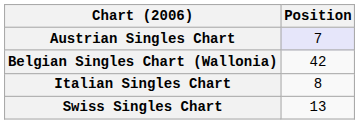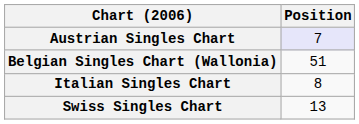 <table class="wikitable sortable plainrowheaders">
 <tr>
 <th>Chart (2006)</th>
 <th>Position</th>
 </tr>
 <tr>
 <th scope="row">Austrian Singles Chart</th>
 <td style="background: lavender; text-align:center;">7</td>
 </tr>
 <tr>
 <th scope="row">Belgian Singles Chart (Wallonia)</th>
-<td style="text-align:center;">42</td>
+<td style="text-align:center;">51</td>
 </tr>
 <tr>
 <th scope="row">Italian Singles Chart</th>
 <td style="text-align:center;">8</td>
 </tr>
 <tr>
 <th scope="row">Swiss Singles Chart</th>
 <td style="text-align:center;">13</td>
 </tr>
 </table>
